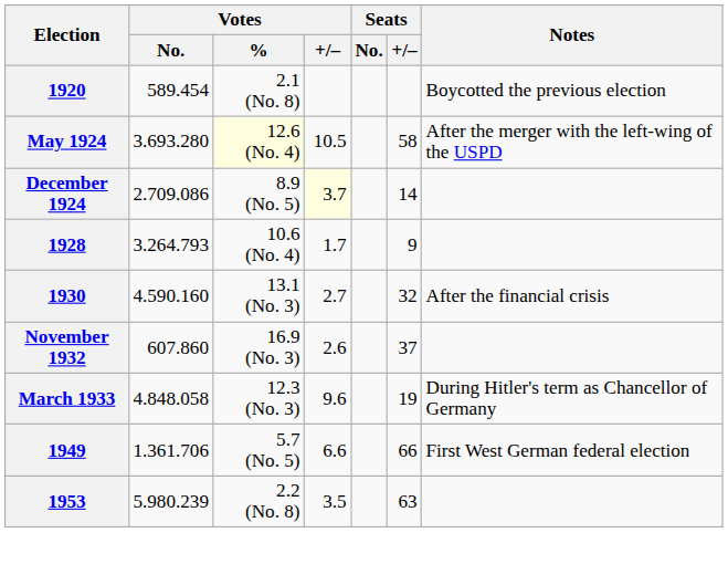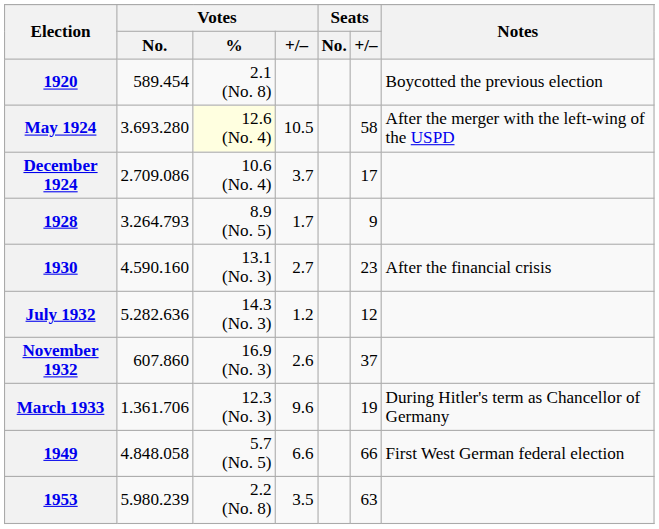 <table class="wikitable" style="text-align: right;">
 <tr>
 </tr>
 <tr>
 <th rowspan="2">Election</th>
 <th colspan="3">Votes</th>
 <th colspan="2">Seats</th>
 <th rowspan="2">Notes</th>
 </tr>
 <tr>
 <th>No.</th>
 <th>%</th>
 <th>+/–</th>
 <th>No.</th>
 <th>+/–</th>
 </tr>
 <tr>
 <th><a href='#'>1920</a></th>
 <td>589.454</td>
 <td>2.1 (No. 8)</td>
 <td></td>
 <td></td>
 <td></td>
 <td style="text-align:left;">Boycotted the previous election</td>
 </tr>
 <tr>
 <th><a href='#'>May 1924</a></th>
 <td>3.693.280</td>
 <td style="background: lightyellow;">12.6 (No. 4)</td>
 <td> 10.5</td>
 <td></td>
 <td> 58</td>
 <td style="text-align:left;">After the merger with the left-wing of the <a href='#'>USPD</a></td>
 </tr>
 <tr>
 <th><a href='#'>December 1924</a></th>
 <td>2.709.086</td>
-<td>8.9 (No. 5)</td>
-<td style="background: lightyellow;"> 3.7</td>
+<td>10.6 (No. 4)</td>
+<td> 3.7</td>
 <td></td>
-<td> 14</td>
+<td> 17</td>
 <td style="text-align:left;"></td>
 </tr>
 <tr>
 <th><a href='#'>1928</a></th>
 <td>3.264.793</td>
-<td>10.6 (No. 4)</td>
+<td>8.9 (No. 5)</td>
 <td> 1.7</td>
 <td></td>
 <td> 9</td>
 <td style="text-align:left;"></td>
 </tr>
 <tr>
 <th><a href='#'>1930</a></th>
 <td>4.590.160</td>
 <td>13.1 (No. 3)</td>
 <td> 2.7</td>
 <td></td>
-<td> 32</td>
+<td> 23</td>
 <td style="text-align:left;">After the financial crisis</td>
+</tr>
+<tr>
+<th><a href='#'>July 1932</a></th>
+<td>5.282.636</td>
+<td>14.3 (No. 3)</td>
+<td> 1.2</td>
+<td></td>
+<td> 12</td>
+<td style="text-align:left;"></td>
 </tr>
 <tr>
 <th><a href='#'>November 1932</a></th>
 <td>607.860</td>
 <td>16.9 (No. 3)</td>
 <td> 2.6</td>
 <td></td>
 <td> 37</td>
 <td style="text-align:left;"> </td>
 </tr>
 <tr>
 <th><a href='#'>March 1933</a></th>
-<td>4.848.058</td>
+<td>1.361.706</td>
 <td>12.3 (No. 3)</td>
 <td> 9.6</td>
 <td></td>
 <td> 19</td>
 <td style="text-align:left;">During Hitler's term as Chancellor of Germany</td>
 </tr>
 <tr>
 <th><a href='#'>1949</a></th>
-<td>1.361.706</td>
+<td>4.848.058</td>
 <td>5.7 (No. 5)</td>
 <td> 6.6</td>
 <td></td>
 <td> 66</td>
 <td style="text-align:left;">First West German federal election</td>
 </tr>
 <tr>
 <th><a href='#'>1953</a></th>
 <td>5.980.239</td>
 <td>2.2 (No. 8)</td>
 <td> 3.5</td>
 <td></td>
 <td> 63</td>
 <td style="text-align:left;"> </td>
 </tr>
 </table>
